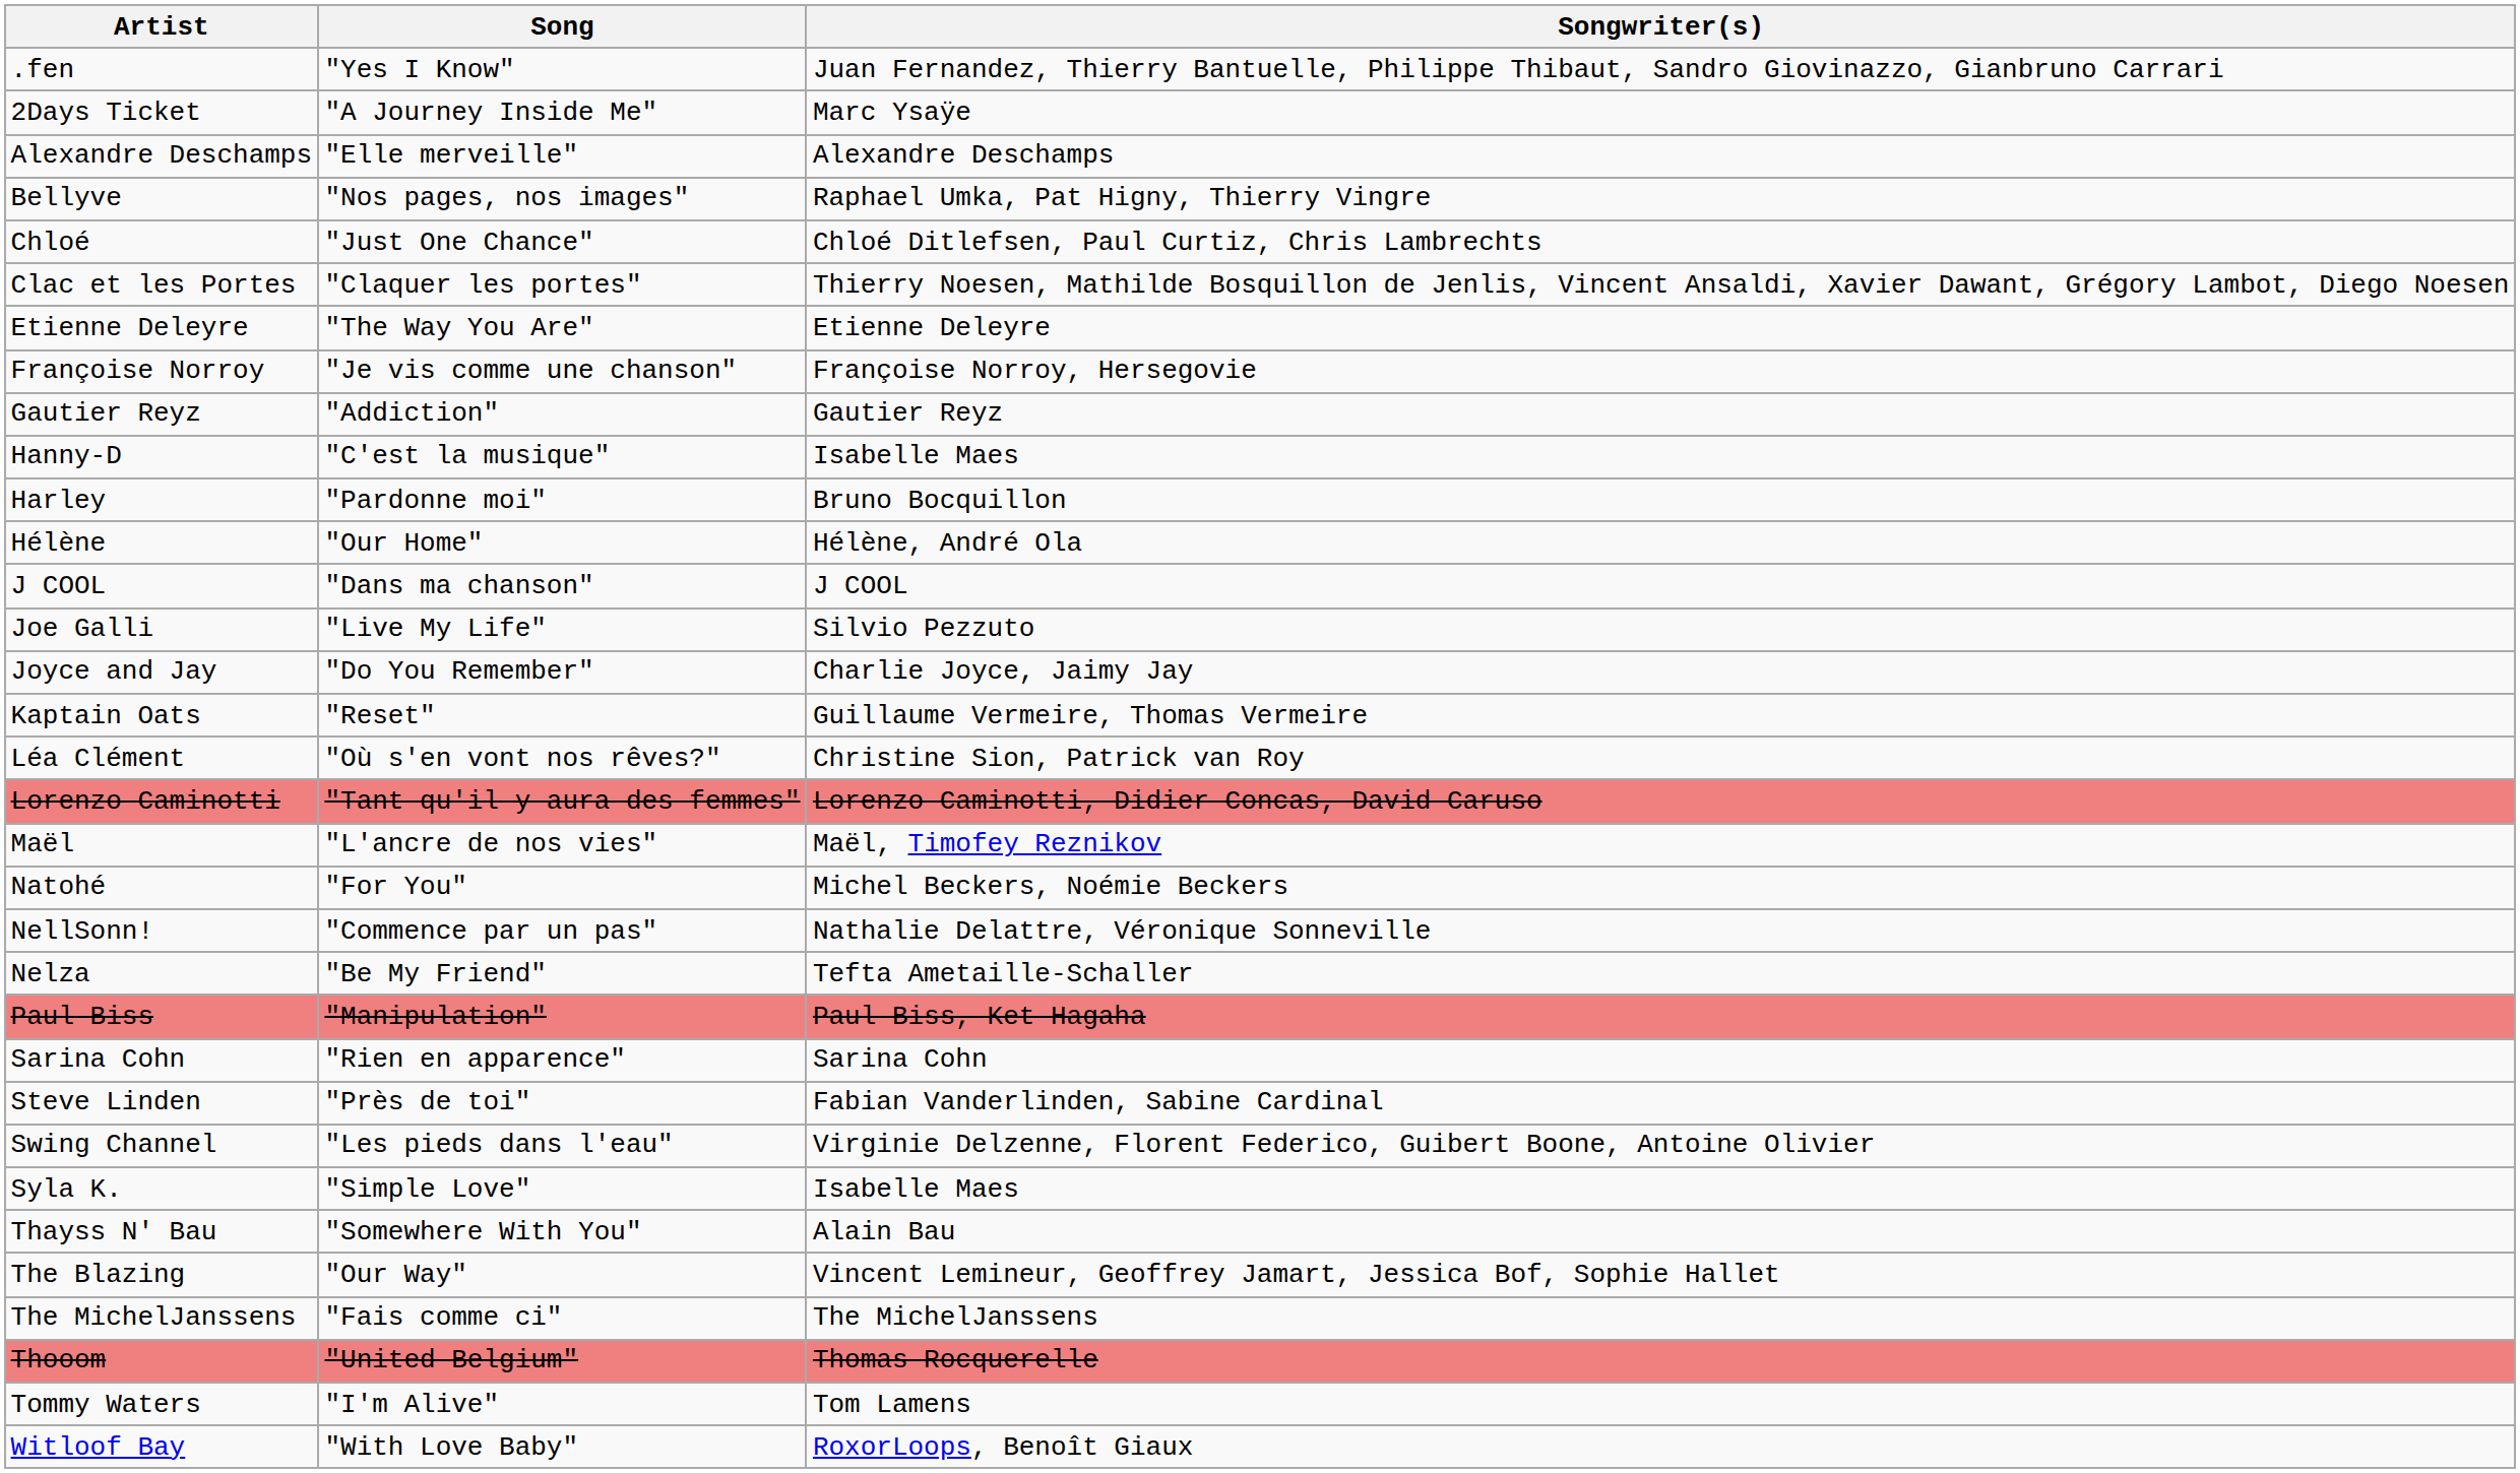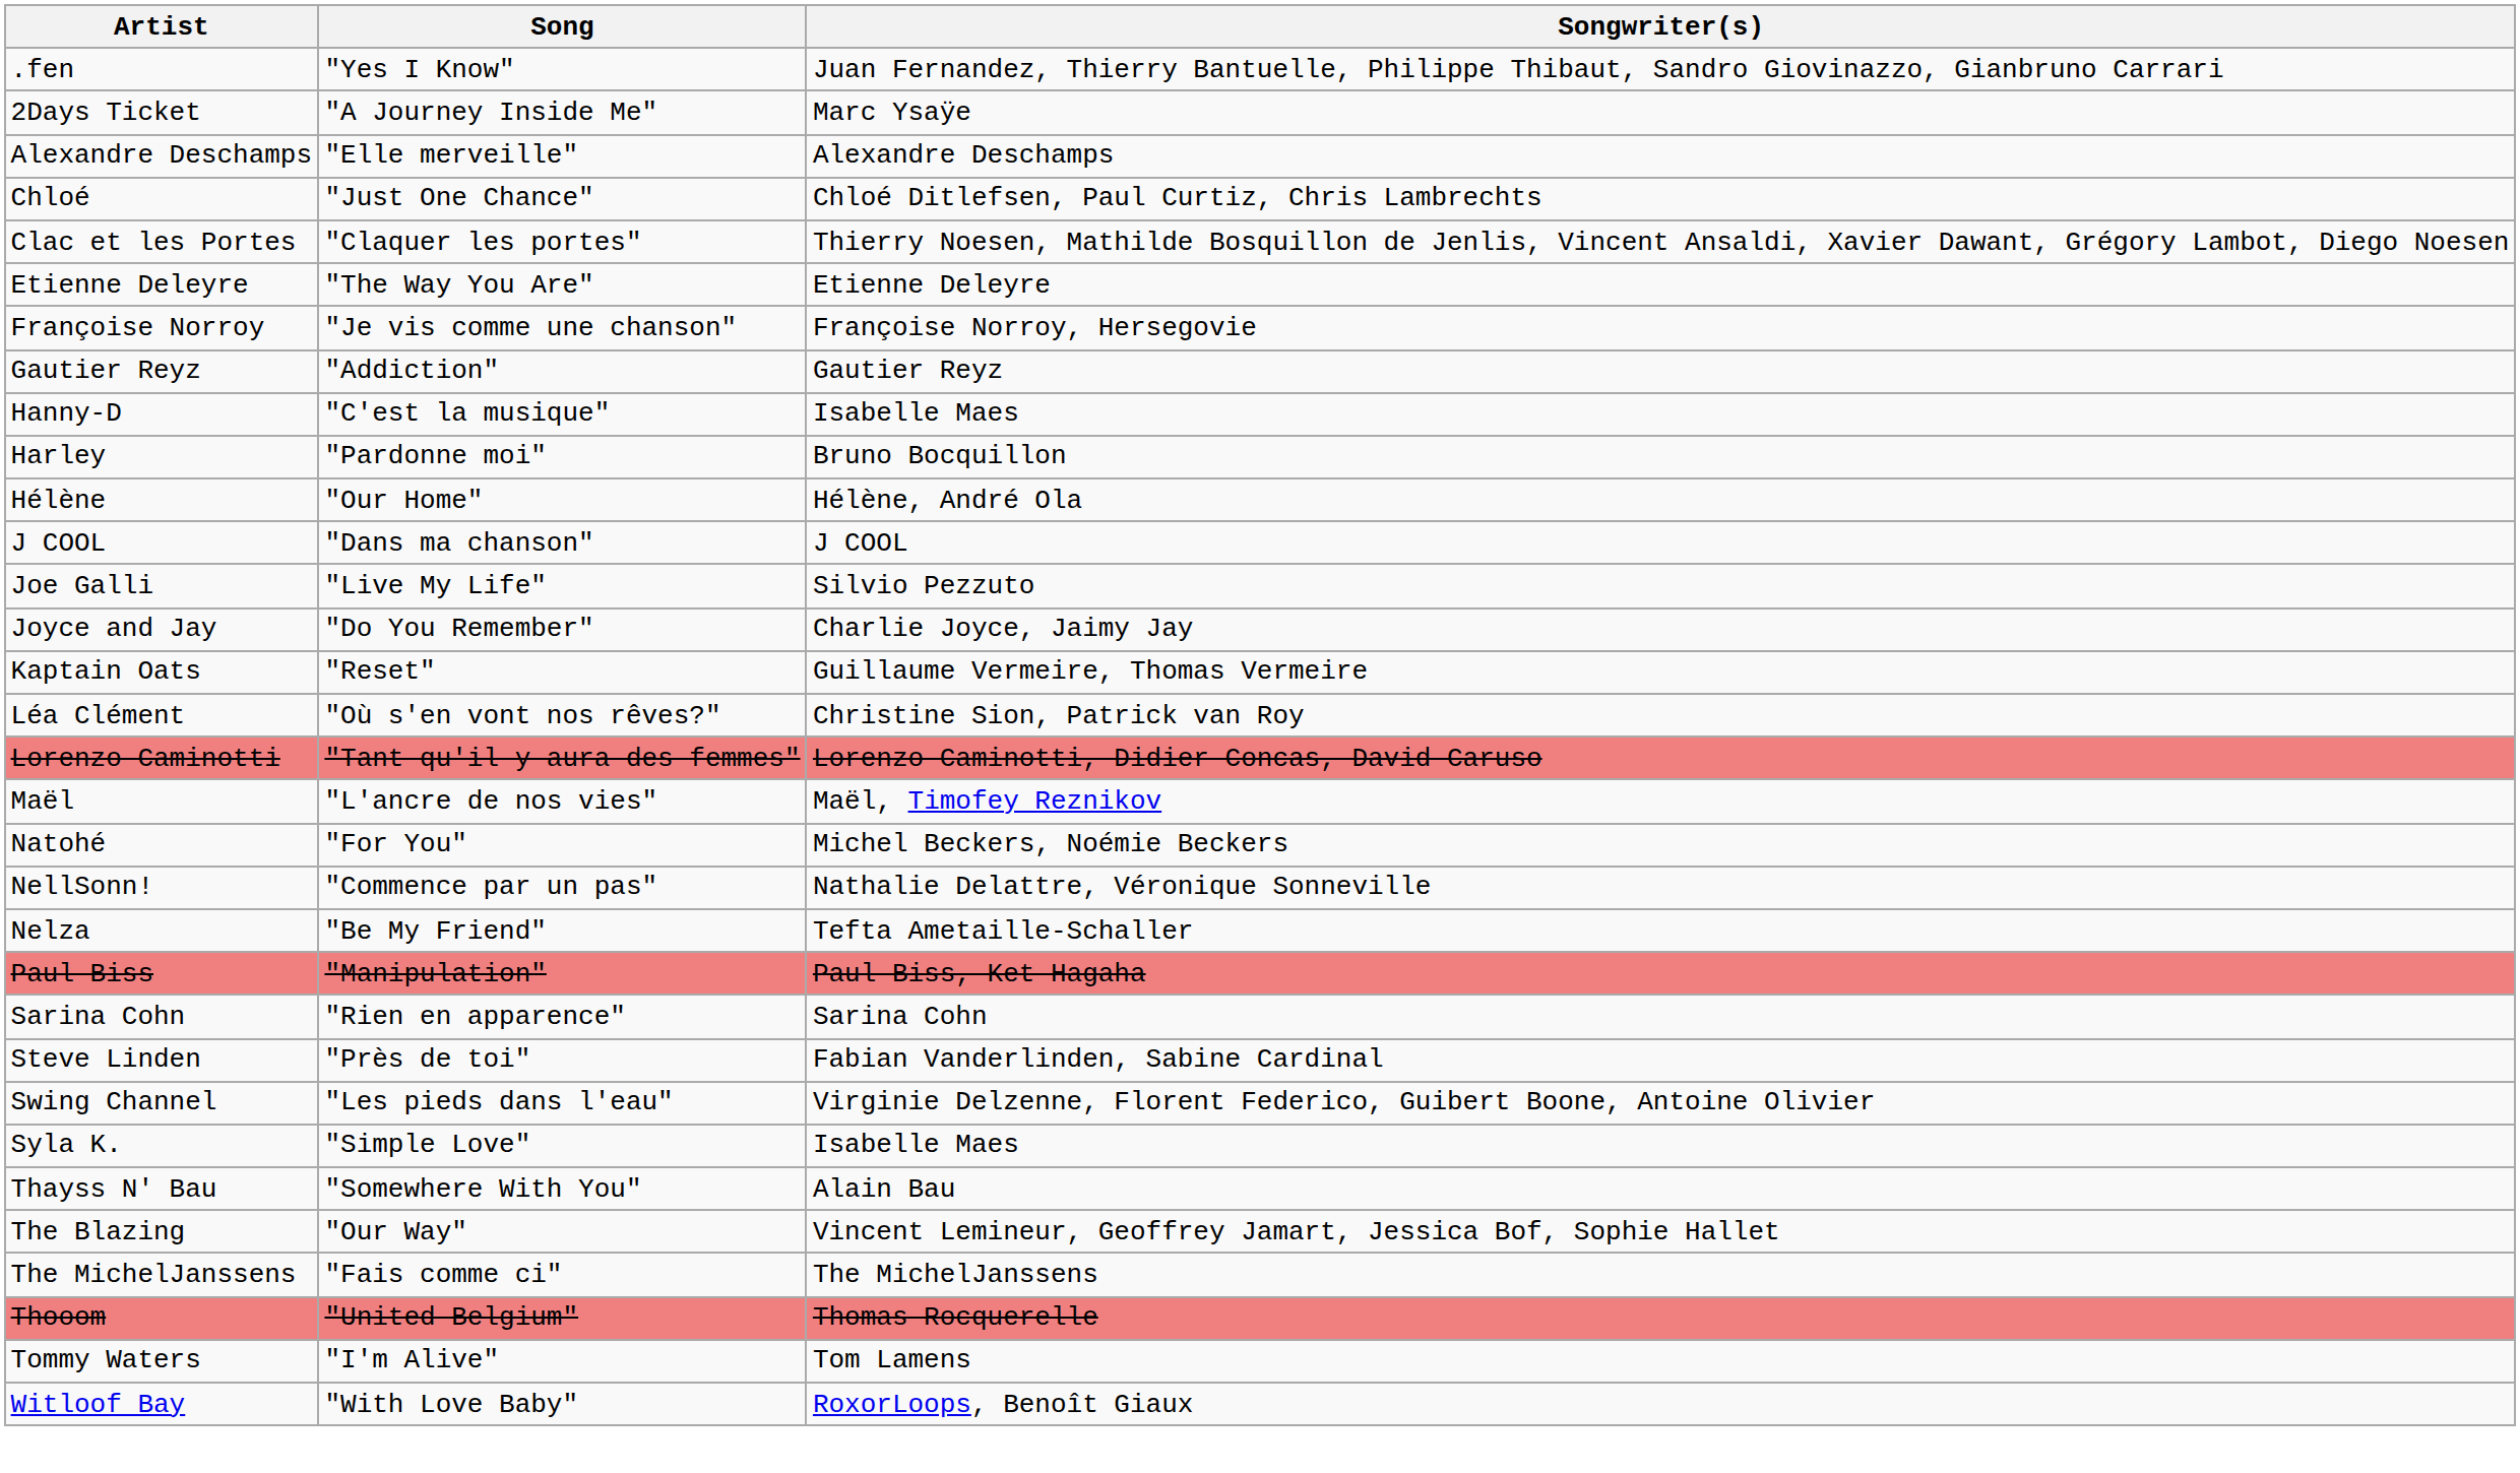 <table class="sortable wikitable" style="margin: 1em auto 1em auto">
 <tr bgcolor="#CCCCCC">
 <th>Artist</th>
 <th>Song</th>
 <th>Songwriter(s)</th>
 </tr>
 <tr>
 <td>.fen</td>
 <td>"Yes I Know"</td>
 <td>Juan Fernandez, Thierry Bantuelle, Philippe Thibaut, Sandro Giovinazzo, Gianbruno Carrari</td>
 </tr>
 <tr>
 <td>2Days Ticket</td>
 <td>"A Journey Inside Me"</td>
 <td>Marc Ysaÿe</td>
 </tr>
 <tr>
 <td>Alexandre Deschamps</td>
 <td>"Elle merveille"</td>
 <td>Alexandre Deschamps</td>
-</tr>
-<tr>
-<td>Bellyve</td>
-<td>"Nos pages, nos images"</td>
-<td>Raphael Umka, Pat Higny, Thierry Vingre</td>
 </tr>
 <tr>
 <td>Chloé</td>
 <td>"Just One Chance"</td>
 <td>Chloé Ditlefsen, Paul Curtiz, Chris Lambrechts</td>
 </tr>
 <tr>
 <td>Clac et les Portes</td>
 <td>"Claquer les portes"</td>
 <td>Thierry Noesen, Mathilde Bosquillon de Jenlis, Vincent Ansaldi, Xavier Dawant, Grégory Lambot, Diego Noesen</td>
 </tr>
 <tr>
 <td>Etienne Deleyre</td>
 <td>"The Way You Are"</td>
 <td>Etienne Deleyre</td>
 </tr>
 <tr>
 <td>Françoise Norroy</td>
 <td>"Je vis comme une chanson"</td>
 <td>Françoise Norroy, Hersegovie</td>
 </tr>
 <tr>
 <td>Gautier Reyz</td>
 <td>"Addiction"</td>
 <td>Gautier Reyz</td>
 </tr>
 <tr>
 <td>Hanny-D</td>
 <td>"C'est la musique"</td>
 <td>Isabelle Maes</td>
 </tr>
 <tr>
 <td>Harley</td>
 <td>"Pardonne moi"</td>
 <td>Bruno Bocquillon</td>
 </tr>
 <tr>
 <td>Hélène</td>
 <td>"Our Home"</td>
 <td>Hélène, André Ola</td>
 </tr>
 <tr>
 <td>J COOL</td>
 <td>"Dans ma chanson"</td>
 <td>J COOL</td>
 </tr>
 <tr>
 <td>Joe Galli</td>
 <td>"Live My Life"</td>
 <td>Silvio Pezzuto</td>
 </tr>
 <tr>
 <td>Joyce and Jay</td>
 <td>"Do You Remember"</td>
 <td>Charlie Joyce, Jaimy Jay</td>
 </tr>
 <tr>
 <td>Kaptain Oats</td>
 <td>"Reset"</td>
 <td>Guillaume Vermeire, Thomas Vermeire</td>
 </tr>
 <tr>
 <td>Léa Clément</td>
 <td>"Où s'en vont nos rêves?"</td>
 <td>Christine Sion, Patrick van Roy</td>
 </tr>
 <tr style="background:#F08080;">
 <td><s>Lorenzo Caminotti</s></td>
 <td><s>"Tant qu'il y aura des femmes"</s></td>
 <td><s>Lorenzo Caminotti, Didier Concas, David Caruso</s></td>
 </tr>
 <tr>
 <td>Maël</td>
 <td>"L'ancre de nos vies"</td>
 <td>Maël, <a href='#'>Timofey Reznikov</a></td>
 </tr>
 <tr>
 <td>Natohé</td>
 <td>"For You"</td>
 <td>Michel Beckers, Noémie Beckers</td>
 </tr>
 <tr>
 <td>NellSonn!</td>
 <td>"Commence par un pas"</td>
 <td>Nathalie Delattre, Véronique Sonneville</td>
 </tr>
 <tr>
 <td>Nelza</td>
 <td>"Be My Friend"</td>
 <td>Tefta Ametaille-Schaller</td>
 </tr>
 <tr style="background:#F08080;">
 <td><s>Paul Biss</s></td>
 <td><s>"Manipulation"</s></td>
 <td><s>Paul Biss, Ket Hagaha</s></td>
 </tr>
 <tr>
 <td>Sarina Cohn</td>
 <td>"Rien en apparence"</td>
 <td>Sarina Cohn</td>
 </tr>
 <tr>
 <td>Steve Linden</td>
 <td>"Près de toi"</td>
 <td>Fabian Vanderlinden, Sabine Cardinal</td>
 </tr>
 <tr>
 <td>Swing Channel</td>
 <td>"Les pieds dans l'eau"</td>
 <td>Virginie Delzenne, Florent Federico, Guibert Boone, Antoine Olivier</td>
 </tr>
 <tr>
 <td>Syla K.</td>
 <td>"Simple Love"</td>
 <td>Isabelle Maes</td>
 </tr>
 <tr>
 <td>Thayss N' Bau</td>
 <td>"Somewhere With You"</td>
 <td>Alain Bau</td>
 </tr>
 <tr>
 <td>The Blazing</td>
 <td>"Our Way"</td>
 <td>Vincent Lemineur, Geoffrey Jamart, Jessica Bof, Sophie Hallet</td>
 </tr>
 <tr>
 <td>The MichelJanssens</td>
 <td>"Fais comme ci"</td>
 <td>The MichelJanssens</td>
 </tr>
 <tr style="background:#F08080;">
 <td><s>Thooom</s></td>
 <td><s>"United Belgium"</s></td>
 <td><s>Thomas Rocquerelle</s></td>
 </tr>
 <tr>
 <td>Tommy Waters</td>
 <td>"I'm Alive"</td>
 <td>Tom Lamens</td>
 </tr>
 <tr>
 <td><a href='#'>Witloof Bay</a></td>
 <td>"With Love Baby"</td>
 <td><a href='#'>RoxorLoops</a>, Benoît Giaux</td>
 </tr>
 </table>
